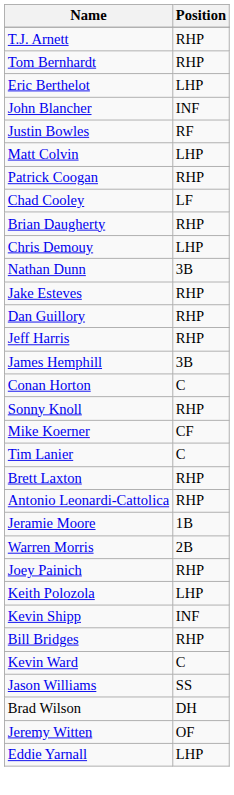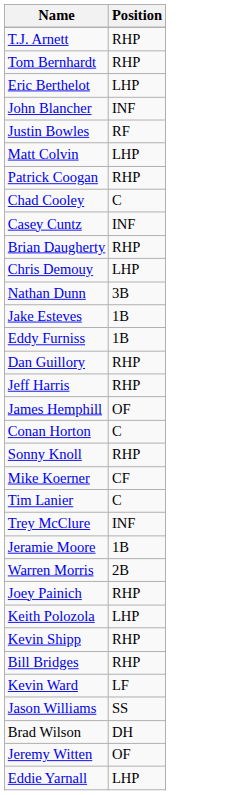 <table class="wikitable">
 <tr>
 <th>Name</th>
 <th>Position</th>
 </tr>
 <tr>
 </tr>
 <tr>
 <td><a href='#'>T.J. Arnett</a></td>
 <td>RHP</td>
 </tr>
 <tr>
 <td><a href='#'>Tom Bernhardt</a></td>
 <td>RHP</td>
 </tr>
 <tr>
 <td><a href='#'>Eric Berthelot</a></td>
 <td>LHP</td>
 </tr>
 <tr>
 <td><a href='#'>John Blancher</a></td>
 <td>INF</td>
 </tr>
 <tr>
 <td><a href='#'>Justin Bowles</a></td>
 <td>RF</td>
 </tr>
 <tr>
 <td><a href='#'>Matt Colvin</a></td>
 <td>LHP</td>
 </tr>
 <tr>
 <td><a href='#'>Patrick Coogan</a></td>
 <td>RHP</td>
 </tr>
 <tr>
 <td><a href='#'>Chad Cooley</a></td>
-<td>LF</td>
+<td>C</td>
+</tr>
+<tr>
+<td><a href='#'>Casey Cuntz</a></td>
+<td>INF</td>
 </tr>
 <tr>
 <td><a href='#'>Brian Daugherty</a></td>
 <td>RHP</td>
 </tr>
 <tr>
 <td><a href='#'>Chris Demouy</a></td>
 <td>LHP</td>
 </tr>
 <tr>
 <td><a href='#'>Nathan Dunn</a></td>
 <td>3B</td>
 </tr>
 <tr>
 <td><a href='#'>Jake Esteves</a></td>
-<td>RHP</td>
+<td>1B</td>
+</tr>
+<tr>
+<td><a href='#'>Eddy Furniss</a></td>
+<td>1B</td>
 </tr>
 <tr>
 <td><a href='#'>Dan Guillory</a></td>
 <td>RHP</td>
 </tr>
 <tr>
 <td><a href='#'>Jeff Harris</a></td>
 <td>RHP</td>
 </tr>
 <tr>
 <td><a href='#'>James Hemphill</a></td>
-<td>3B</td>
+<td>OF</td>
 </tr>
 <tr>
 <td><a href='#'>Conan Horton</a></td>
 <td>C</td>
 </tr>
 <tr>
 <td><a href='#'>Sonny Knoll</a></td>
 <td>RHP</td>
 </tr>
 <tr>
 <td><a href='#'>Mike Koerner</a></td>
 <td>CF</td>
 </tr>
 <tr>
 <td><a href='#'>Tim Lanier</a></td>
 <td>C</td>
 </tr>
 <tr>
-<td><a href='#'>Brett Laxton</a></td>
-<td>RHP</td>
-</tr>
-<tr>
-<td><a href='#'>Antonio Leonardi-Cattolica</a></td>
-<td>RHP</td>
+<td><a href='#'>Trey McClure</a></td>
+<td>INF</td>
 </tr>
 <tr>
 <td><a href='#'>Jeramie Moore</a></td>
 <td>1B</td>
 </tr>
 <tr>
 <td><a href='#'>Warren Morris</a></td>
 <td>2B</td>
 </tr>
 <tr>
 <td><a href='#'>Joey Painich</a></td>
 <td>RHP</td>
 </tr>
 <tr>
 <td><a href='#'>Keith Polozola</a></td>
 <td>LHP</td>
 </tr>
 <tr>
 <td><a href='#'>Kevin Shipp</a></td>
-<td>INF</td>
+<td>RHP</td>
 </tr>
 <tr>
 <td><a href='#'>Bill Bridges</a></td>
 <td>RHP</td>
 </tr>
 <tr>
 <td><a href='#'>Kevin Ward</a></td>
-<td>C</td>
+<td>LF</td>
 </tr>
 <tr>
 <td><a href='#'>Jason Williams</a></td>
 <td>SS</td>
 </tr>
 <tr>
 <td>Brad Wilson</td>
 <td>DH</td>
 </tr>
 <tr>
 <td><a href='#'>Jeremy Witten</a></td>
 <td>OF</td>
 </tr>
 <tr>
 <td><a href='#'>Eddie Yarnall</a></td>
 <td>LHP</td>
 </tr>
 </table>
